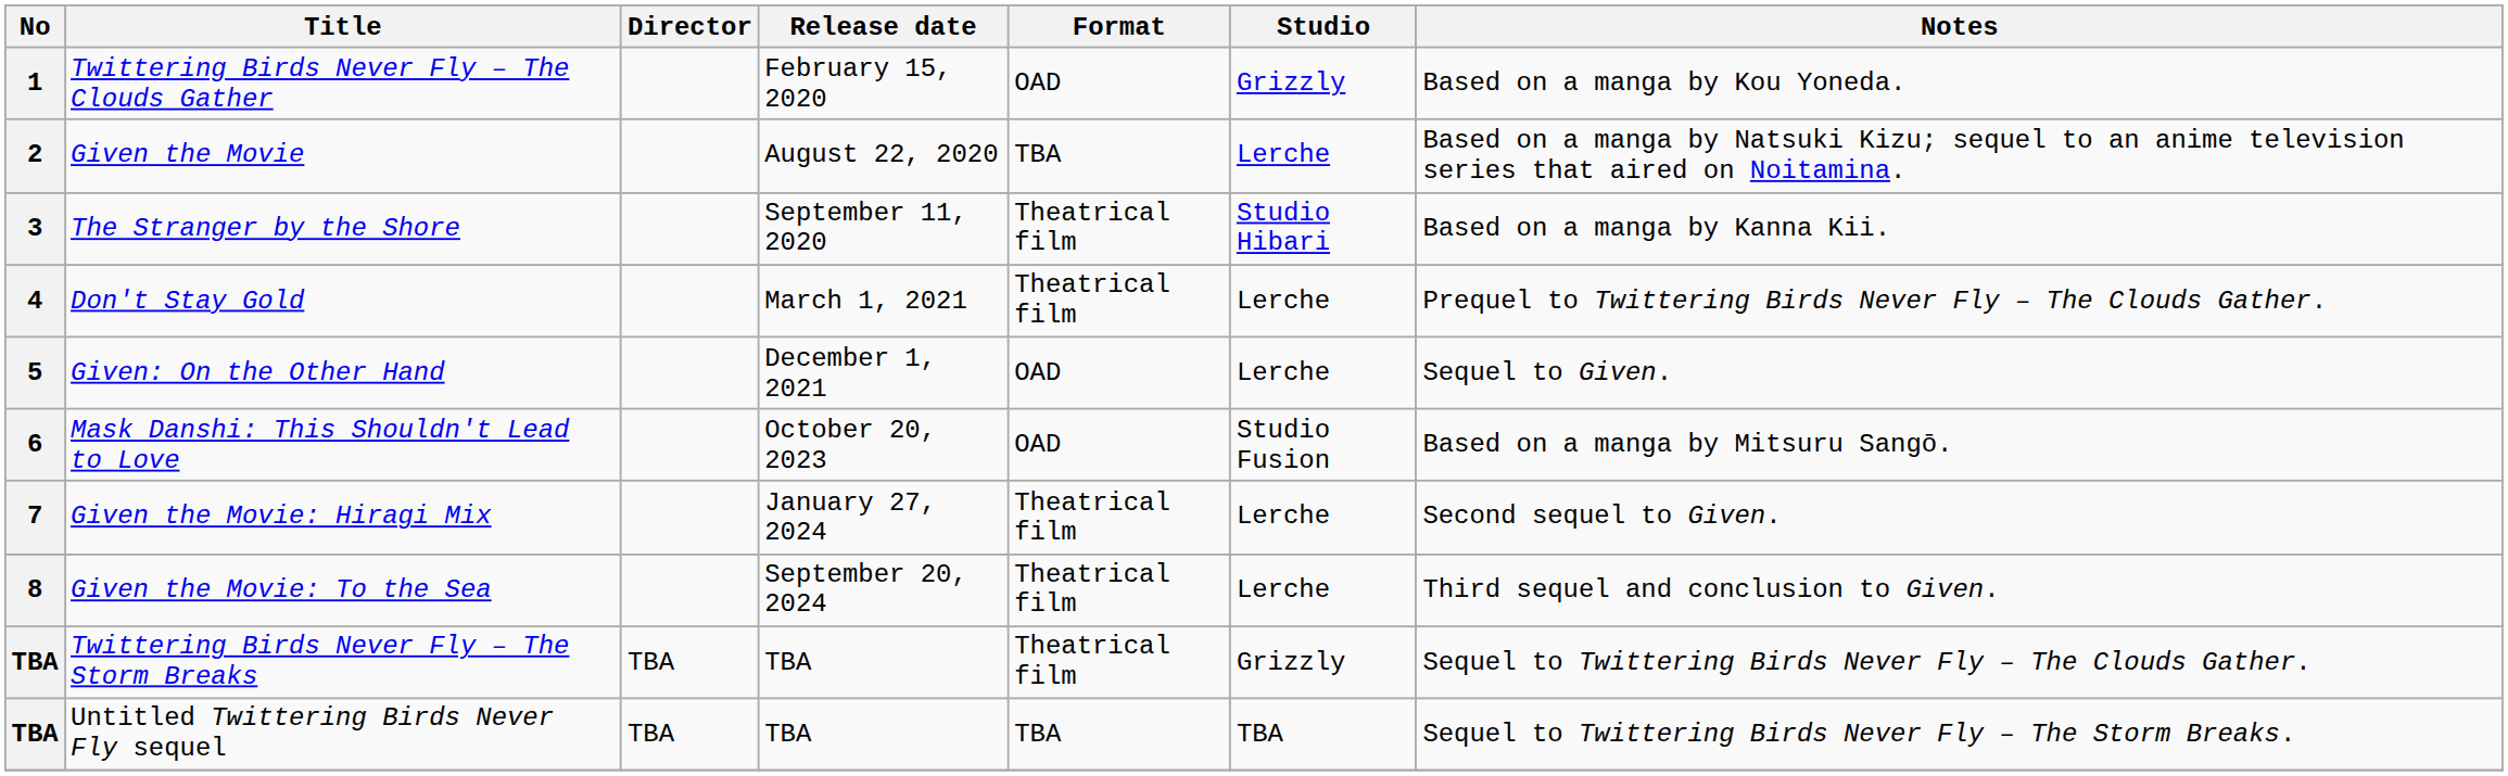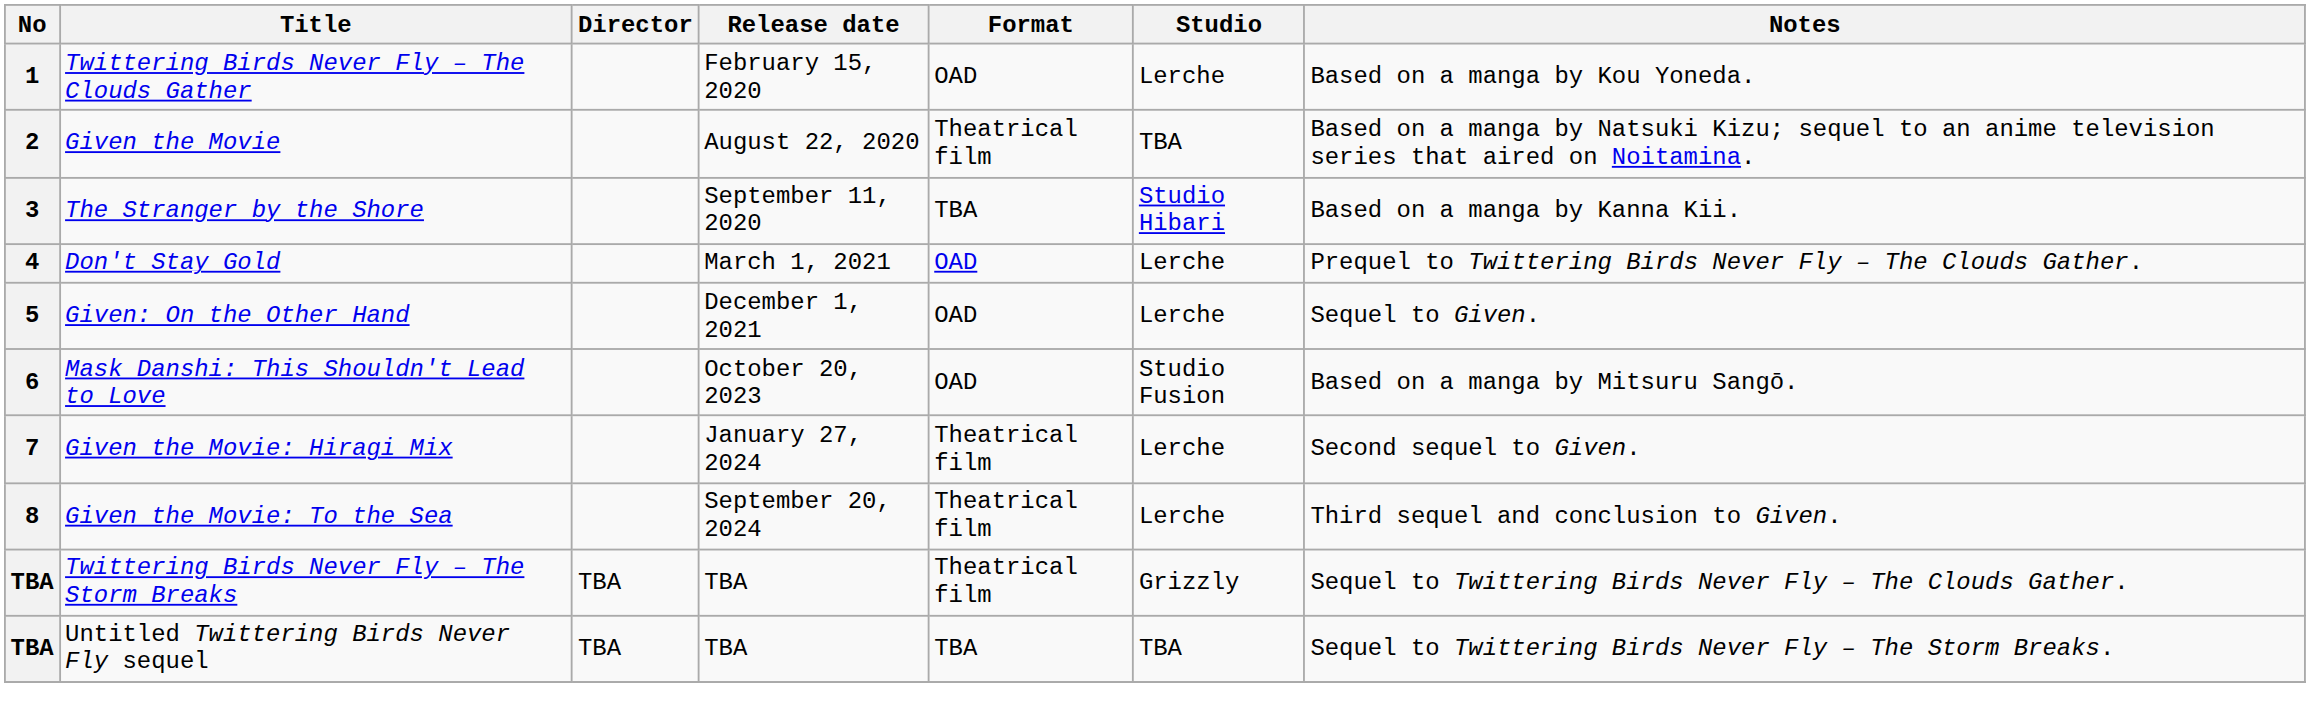 <table class="wikitable plainrowheaders sortable">
 <tr>
 <th scope="col">No</th>
 <th scope="col">Title</th>
 <th scope="col">Director</th>
 <th scope="col" class="unsortable">Release date</th>
 <th scope="col">Format</th>
 <th scope="col">Studio</th>
 <th scope="col" class="unsortable">Notes</th>
 </tr>
 <tr>
 <th>1</th>
 <td><em><a href='#'>Twittering Birds Never Fly – The Clouds Gather</a></em></td>
 <td></td>
 <td>February 15, 2020</td>
 <td>OAD</td>
-<td><a href='#'>Grizzly</a></td>
+<td>Lerche</td>
 <td>Based on a manga by Kou Yoneda.</td>
 </tr>
 <tr>
 <th>2</th>
 <td><em><a href='#'>Given the Movie</a></em></td>
 <td></td>
 <td>August 22, 2020</td>
+<td>Theatrical film</td>
 <td>TBA</td>
-<td><a href='#'>Lerche</a></td>
 <td>Based on a manga by Natsuki Kizu; sequel to an anime television series that aired on <a href='#'>Noitamina</a>.</td>
 </tr>
 <tr>
 <th>3</th>
 <td><em><a href='#'>The Stranger by the Shore</a></em></td>
 <td></td>
 <td>September 11, 2020</td>
-<td>Theatrical film</td>
+<td>TBA</td>
 <td><a href='#'>Studio Hibari</a></td>
 <td>Based on a manga by Kanna Kii.</td>
 </tr>
 <tr>
 <th>4</th>
 <td><em><a href='#'>Don't Stay Gold</a></em></td>
 <td></td>
 <td>March 1, 2021</td>
-<td>Theatrical film</td>
+<td><a href='#'>OAD</a></td>
 <td>Lerche</td>
 <td>Prequel to <em>Twittering Birds Never Fly – The Clouds Gather</em>.</td>
 </tr>
 <tr>
 <th>5</th>
 <td><em><a href='#'>Given: On the Other Hand</a></em></td>
 <td></td>
 <td>December 1, 2021</td>
 <td>OAD</td>
 <td>Lerche</td>
 <td>Sequel to <em>Given</em>.</td>
 </tr>
 <tr>
 <th>6</th>
 <td><em><a href='#'>Mask Danshi: This Shouldn't Lead to Love</a></em></td>
 <td></td>
 <td>October 20, 2023</td>
 <td>OAD</td>
 <td>Studio Fusion</td>
 <td>Based on a manga by Mitsuru Sangō.</td>
 </tr>
 <tr>
 <th>7</th>
 <td><em><a href='#'>Given the Movie: Hiragi Mix</a></em></td>
 <td></td>
 <td>January 27, 2024</td>
 <td>Theatrical film</td>
 <td>Lerche</td>
 <td>Second sequel to <em>Given</em>.</td>
 </tr>
 <tr>
 <th>8</th>
 <td><em><a href='#'>Given the Movie: To the Sea</a></em></td>
 <td></td>
 <td>September 20, 2024</td>
 <td>Theatrical film</td>
 <td>Lerche</td>
 <td>Third sequel and conclusion to <em>Given</em>.</td>
 </tr>
 <tr>
 <th>TBA</th>
 <td><em><a href='#'>Twittering Birds Never Fly – The Storm Breaks</a></em></td>
 <td>TBA</td>
 <td>TBA</td>
 <td>Theatrical film</td>
 <td>Grizzly</td>
 <td>Sequel to <em>Twittering Birds Never Fly – The Clouds Gather</em>.</td>
 </tr>
 <tr>
 <th>TBA</th>
 <td>Untitled <em>Twittering Birds Never Fly</em> sequel</td>
 <td>TBA</td>
 <td>TBA</td>
 <td>TBA</td>
 <td>TBA</td>
 <td>Sequel to <em>Twittering Birds Never Fly – The Storm Breaks</em>.</td>
 </tr>
 <tr>
 </tr>
 </table>
